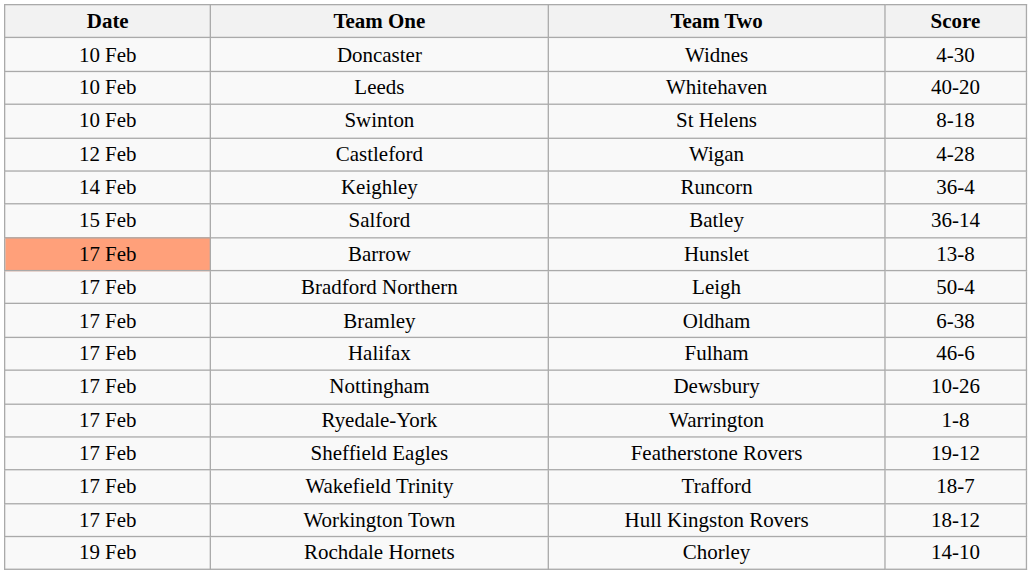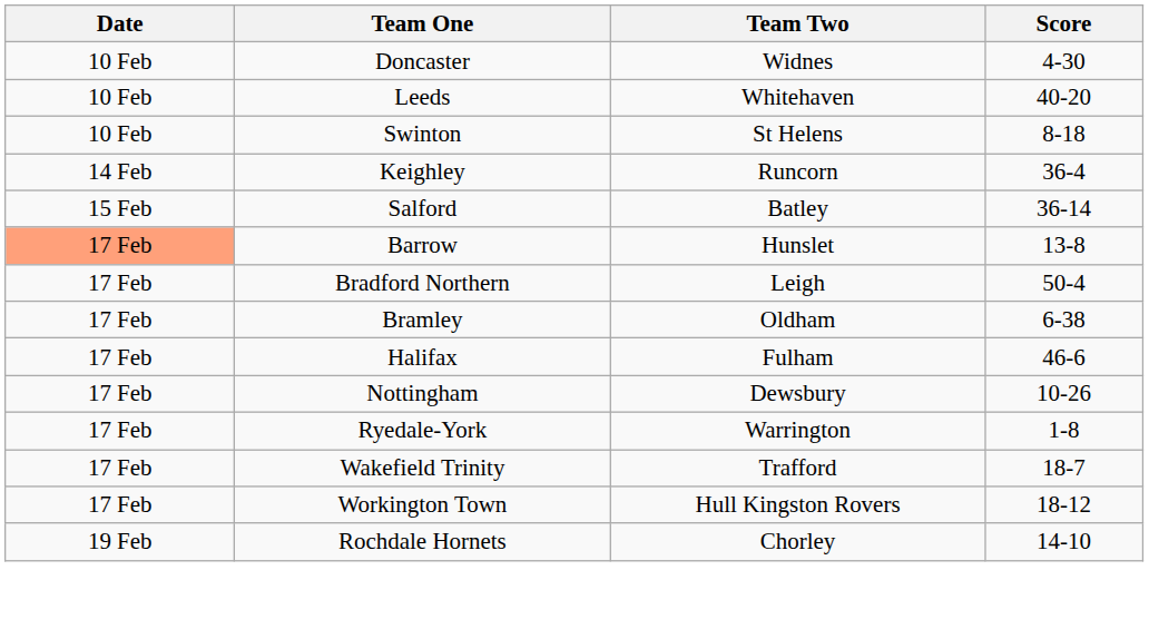 <table class="wikitable" style="text-align: center">
 <tr>
 <th width=150>Date</th>
 <th width=250>Team One</th>
 <th width=250>Team Two</th>
 <th width=100>Score</th>
 </tr>
 <tr>
 <td>10 Feb</td>
 <td>Doncaster</td>
 <td>Widnes</td>
 <td>4-30</td>
 </tr>
 <tr>
 <td>10 Feb</td>
 <td>Leeds</td>
 <td>Whitehaven</td>
 <td>40-20</td>
 </tr>
 <tr>
 <td>10 Feb</td>
 <td>Swinton</td>
 <td>St Helens</td>
 <td>8-18</td>
-</tr>
-<tr>
-<td>12 Feb</td>
-<td>Castleford</td>
-<td>Wigan</td>
-<td>4-28</td>
 </tr>
 <tr>
 <td>14 Feb</td>
 <td>Keighley</td>
 <td>Runcorn</td>
 <td>36-4</td>
 </tr>
 <tr>
 <td>15 Feb</td>
 <td>Salford</td>
 <td>Batley</td>
 <td>36-14</td>
 </tr>
 <tr>
 <td style="background: lightsalmon;">17 Feb</td>
 <td>Barrow</td>
 <td>Hunslet</td>
 <td>13-8</td>
 </tr>
 <tr>
 <td>17 Feb</td>
 <td>Bradford Northern</td>
 <td>Leigh</td>
 <td>50-4</td>
 </tr>
 <tr>
 <td>17 Feb</td>
 <td>Bramley</td>
 <td>Oldham</td>
 <td>6-38</td>
 </tr>
 <tr>
 <td>17 Feb</td>
 <td>Halifax</td>
 <td>Fulham</td>
 <td>46-6</td>
 </tr>
 <tr>
 <td>17 Feb</td>
 <td>Nottingham</td>
 <td>Dewsbury</td>
 <td>10-26</td>
 </tr>
 <tr>
 <td>17 Feb</td>
 <td>Ryedale-York</td>
 <td>Warrington</td>
 <td>1-8</td>
 </tr>
 <tr>
 <td>17 Feb</td>
-<td>Sheffield Eagles</td>
-<td>Featherstone Rovers</td>
-<td>19-12</td>
-</tr>
-<tr>
-<td>17 Feb</td>
 <td>Wakefield Trinity</td>
 <td>Trafford</td>
 <td>18-7</td>
 </tr>
 <tr>
 <td>17 Feb</td>
 <td>Workington Town</td>
 <td>Hull Kingston Rovers</td>
 <td>18-12</td>
 </tr>
 <tr>
 <td>19 Feb</td>
 <td>Rochdale Hornets</td>
 <td>Chorley</td>
 <td>14-10</td>
 </tr>
 </table>
